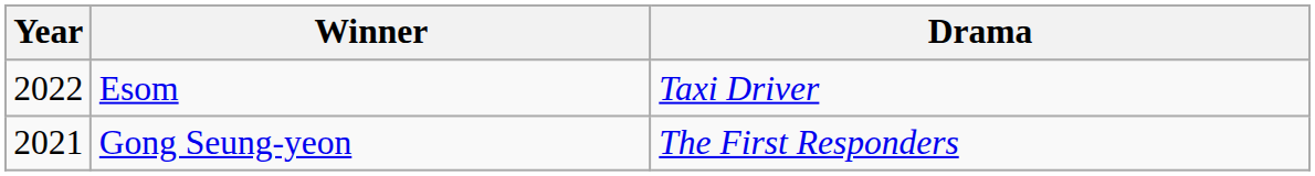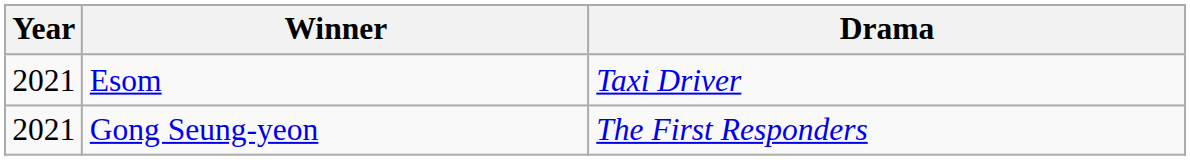 <table class="wikitable" style="width:600px">
 <tr>
 <th width=10>Year</th>
 <th>Winner</th>
 <th>Drama</th>
 </tr>
 <tr>
-<td>2022</td>
+<td>2021</td>
 <td><a href='#'>Esom</a></td>
 <td><em><a href='#'>Taxi Driver</a></em></td>
 </tr>
 <tr>
 <td>2021</td>
 <td><a href='#'>Gong Seung-yeon</a></td>
 <td><em><a href='#'>The First Responders</a></em></td>
 </tr>
 </table>
